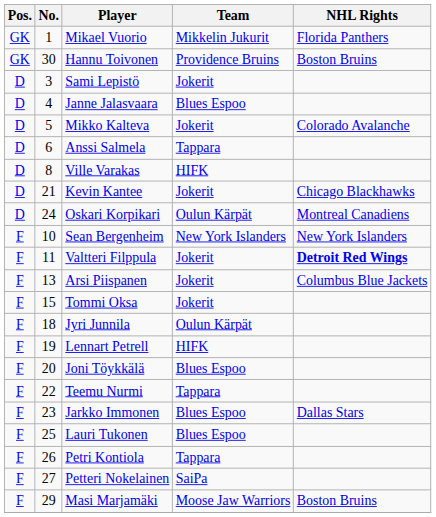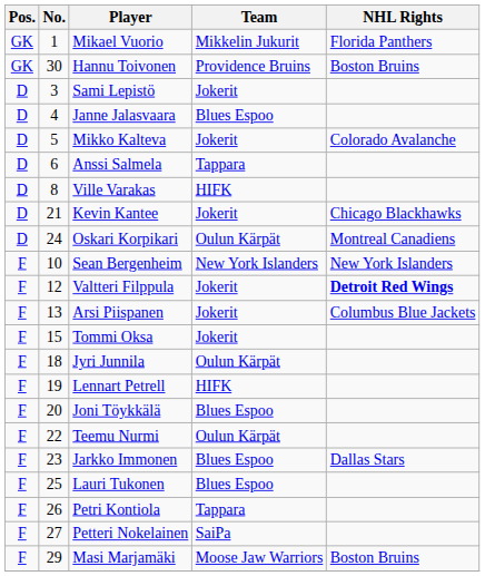 <table class="wikitable sortable">
 <tr>
 <th>Pos.</th>
 <th>No.</th>
 <th>Player</th>
 <th>Team</th>
 <th>NHL Rights</th>
 </tr>
 <tr>
 <td style="text-align:center;"><a href='#'>GK</a></td>
 <td style="text-align:center;">1</td>
 <td><a href='#'>Mikael Vuorio</a></td>
 <td> <a href='#'>Mikkelin Jukurit</a></td>
 <td><a href='#'>Florida Panthers</a></td>
 </tr>
 <tr>
 <td style="text-align:center;"><a href='#'>GK</a></td>
 <td style="text-align:center;">30</td>
 <td><a href='#'>Hannu Toivonen</a></td>
 <td> <a href='#'>Providence Bruins</a></td>
 <td><a href='#'>Boston Bruins</a></td>
 </tr>
 <tr>
 <td style="text-align:center;"><a href='#'>D</a></td>
 <td style="text-align:center;">3</td>
 <td><a href='#'>Sami Lepistö</a></td>
 <td> <a href='#'>Jokerit</a></td>
 <td></td>
 </tr>
 <tr>
 <td style="text-align:center;"><a href='#'>D</a></td>
 <td style="text-align:center;">4</td>
 <td><a href='#'>Janne Jalasvaara</a></td>
 <td> <a href='#'>Blues Espoo</a></td>
 <td></td>
 </tr>
 <tr>
 <td style="text-align:center;"><a href='#'>D</a></td>
 <td style="text-align:center;">5</td>
 <td><a href='#'>Mikko Kalteva</a></td>
 <td> <a href='#'>Jokerit</a></td>
 <td><a href='#'>Colorado Avalanche</a></td>
 </tr>
 <tr>
 <td style="text-align:center;"><a href='#'>D</a></td>
 <td style="text-align:center;">6</td>
 <td><a href='#'>Anssi Salmela</a></td>
 <td> <a href='#'>Tappara</a></td>
 <td></td>
 </tr>
 <tr>
 <td style="text-align:center;"><a href='#'>D</a></td>
 <td style="text-align:center;">8</td>
 <td><a href='#'>Ville Varakas</a></td>
 <td> <a href='#'>HIFK</a></td>
 <td></td>
 </tr>
 <tr>
 <td style="text-align:center;"><a href='#'>D</a></td>
 <td style="text-align:center;">21</td>
 <td><a href='#'>Kevin Kantee</a></td>
 <td> <a href='#'>Jokerit</a></td>
 <td><a href='#'>Chicago Blackhawks</a></td>
 </tr>
 <tr>
 <td style="text-align:center;"><a href='#'>D</a></td>
 <td style="text-align:center;">24</td>
 <td><a href='#'>Oskari Korpikari</a></td>
 <td> <a href='#'>Oulun Kärpät</a></td>
 <td><a href='#'>Montreal Canadiens</a></td>
 </tr>
 <tr>
 <td style="text-align:center;"><a href='#'>F</a></td>
 <td style="text-align:center;">10</td>
 <td><a href='#'>Sean Bergenheim</a></td>
 <td> <a href='#'>New York Islanders</a></td>
 <td><a href='#'>New York Islanders</a></td>
 </tr>
 <tr>
 <td style="text-align:center;"><a href='#'>F</a></td>
-<td style="text-align:center;">11</td>
+<td style="text-align:center;">12</td>
 <td><a href='#'>Valtteri Filppula</a></td>
 <td> <a href='#'>Jokerit</a></td>
 <td><strong><a href='#'>Detroit Red Wings</a></strong></td>
 </tr>
 <tr>
 <td style="text-align:center;"><a href='#'>F</a></td>
 <td style="text-align:center;">13</td>
 <td><a href='#'>Arsi Piispanen</a></td>
 <td> <a href='#'>Jokerit</a></td>
 <td><a href='#'>Columbus Blue Jackets</a></td>
 </tr>
 <tr>
 <td style="text-align:center;"><a href='#'>F</a></td>
 <td style="text-align:center;">15</td>
 <td><a href='#'>Tommi Oksa</a></td>
 <td> <a href='#'>Jokerit</a></td>
 <td></td>
 </tr>
 <tr>
 <td style="text-align:center;"><a href='#'>F</a></td>
 <td style="text-align:center;">18</td>
 <td><a href='#'>Jyri Junnila</a></td>
 <td> <a href='#'>Oulun Kärpät</a></td>
 <td></td>
 </tr>
 <tr>
 <td style="text-align:center;"><a href='#'>F</a></td>
 <td style="text-align:center;">19</td>
 <td><a href='#'>Lennart Petrell</a></td>
 <td> <a href='#'>HIFK</a></td>
 <td></td>
 </tr>
 <tr>
 <td style="text-align:center;"><a href='#'>F</a></td>
 <td style="text-align:center;">20</td>
 <td><a href='#'>Joni Töykkälä</a></td>
 <td> <a href='#'>Blues Espoo</a></td>
 <td></td>
 </tr>
 <tr>
 <td style="text-align:center;"><a href='#'>F</a></td>
 <td style="text-align:center;">22</td>
 <td><a href='#'>Teemu Nurmi</a></td>
-<td> <a href='#'>Tappara</a></td>
+<td> <a href='#'>Oulun Kärpät</a></td>
 <td></td>
 </tr>
 <tr>
 <td style="text-align:center;"><a href='#'>F</a></td>
 <td style="text-align:center;">23</td>
 <td><a href='#'>Jarkko Immonen</a></td>
 <td> <a href='#'>Blues Espoo</a></td>
 <td><a href='#'>Dallas Stars</a></td>
 </tr>
 <tr>
 <td style="text-align:center;"><a href='#'>F</a></td>
 <td style="text-align:center;">25</td>
 <td><a href='#'>Lauri Tukonen</a></td>
 <td> <a href='#'>Blues Espoo</a></td>
 <td></td>
 </tr>
 <tr>
 <td style="text-align:center;"><a href='#'>F</a></td>
 <td style="text-align:center;">26</td>
 <td><a href='#'>Petri Kontiola</a></td>
 <td> <a href='#'>Tappara</a></td>
 <td></td>
 </tr>
 <tr>
 <td style="text-align:center;"><a href='#'>F</a></td>
 <td style="text-align:center;">27</td>
 <td><a href='#'>Petteri Nokelainen</a></td>
 <td> <a href='#'>SaiPa</a></td>
 <td></td>
 </tr>
 <tr>
 <td style="text-align:center;"><a href='#'>F</a></td>
 <td style="text-align:center;">29</td>
 <td><a href='#'>Masi Marjamäki</a></td>
 <td> <a href='#'>Moose Jaw Warriors</a></td>
 <td><a href='#'>Boston Bruins</a></td>
 </tr>
 <tr>
 </tr>
 </table>
